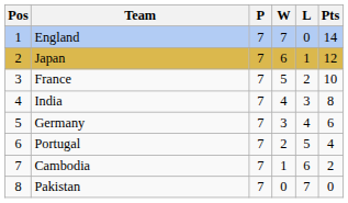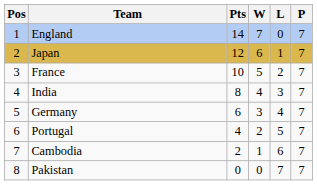 <table class="wikitable" style="font-size: 100%">
 <tr>
 <th width=15>Pos</th>
 <th width=250>Team</th>
-<th width=20>P</th>
+<th width=20>Pts</th>
 <th width=20>W</th>
 <th width=20>L</th>
-<th width=20>Pts</th>
+<th width=20>P</th>
 </tr>
 <tr align=center style="background: #b2ccf4;">
 <td>1</td>
 <td align="left"> England</td>
-<td>7</td>
+<td>14</td>
 <td>7</td>
 <td>0</td>
-<td>14</td>
+<td>7</td>
 </tr>
 <tr align=center style="background: #DBB84D;">
 <td>2</td>
 <td align="left"> Japan</td>
-<td>7</td>
+<td>12</td>
 <td>6</td>
 <td>1</td>
-<td>12</td>
+<td>7</td>
 </tr>
 <tr align=center>
 <td>3</td>
 <td align="left"> France</td>
-<td>7</td>
+<td>10</td>
 <td>5</td>
 <td>2</td>
-<td>10</td>
+<td>7</td>
 </tr>
 <tr align=center>
 <td>4</td>
 <td align="left"> India</td>
-<td>7</td>
+<td>8</td>
 <td>4</td>
 <td>3</td>
-<td>8</td>
+<td>7</td>
 </tr>
 <tr align=center>
 <td>5</td>
 <td align="left"> Germany</td>
-<td>7</td>
+<td>6</td>
 <td>3</td>
 <td>4</td>
-<td>6</td>
+<td>7</td>
 </tr>
 <tr align=center>
 <td>6</td>
 <td align="left"> Portugal</td>
-<td>7</td>
+<td>4</td>
 <td>2</td>
 <td>5</td>
-<td>4</td>
+<td>7</td>
 </tr>
 <tr align=center>
 <td>7</td>
 <td align="left"> Cambodia</td>
-<td>7</td>
+<td>2</td>
 <td>1</td>
 <td>6</td>
-<td>2</td>
+<td>7</td>
 </tr>
 <tr align=center>
 <td>8</td>
 <td align="left"> Pakistan</td>
-<td>7</td>
+<td>0</td>
 <td>0</td>
 <td>7</td>
-<td>0</td>
+<td>7</td>
 </tr>
 </table>
